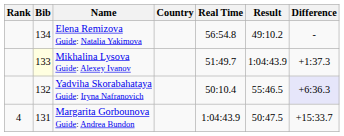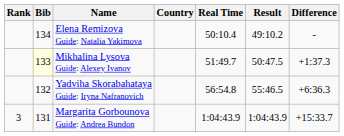 <table class="wikitable sortable" style="text-align:center">
 <tr>
 <th>Rank</th>
 <th>Bib</th>
 <th>Name</th>
 <th>Country</th>
 <th>Real Time</th>
 <th>Result</th>
 <th>Difference</th>
 </tr>
 <tr>
 <td></td>
 <td>134</td>
 <td align=left><a href='#'>Elena Remizova</a><br><small><a href='#'>Guide</a>: <a href='#'>Natalia Yakimova</a></small></td>
 <td align=left></td>
-<td>56:54.8</td>
+<td>50:10.4</td>
 <td>49:10.2</td>
 <td>-</td>
 </tr>
 <tr>
 <td></td>
 <td style="background: lightyellow;">133</td>
 <td align=left><a href='#'>Mikhalina Lysova</a><br><small><a href='#'>Guide</a>: <a href='#'>Alexey Ivanov</a></small></td>
 <td align=left></td>
 <td>51:49.7</td>
-<td>1:04:43.9</td>
+<td>50:47.5</td>
 <td>+1:37.3</td>
 </tr>
 <tr>
 <td></td>
 <td>132</td>
 <td align=left><a href='#'>Yadviha Skorabahataya</a><br><small><a href='#'>Guide</a>: <a href='#'>Iryna Nafranovich</a></small></td>
 <td align=left></td>
-<td>50:10.4</td>
+<td>56:54.8</td>
 <td>55:46.5</td>
-<td style="background: lavender;">+6:36.3</td>
+<td>+6:36.3</td>
 </tr>
 <tr>
-<td>4</td>
+<td>3</td>
 <td>131</td>
 <td align=left><a href='#'>Margarita Gorbounova</a><br><small><a href='#'>Guide</a>: <a href='#'>Andrea Bundon</a></small></td>
 <td align=left></td>
 <td>1:04:43.9</td>
-<td>50:47.5</td>
+<td>1:04:43.9</td>
 <td>+15:33.7</td>
 </tr>
 </table>
